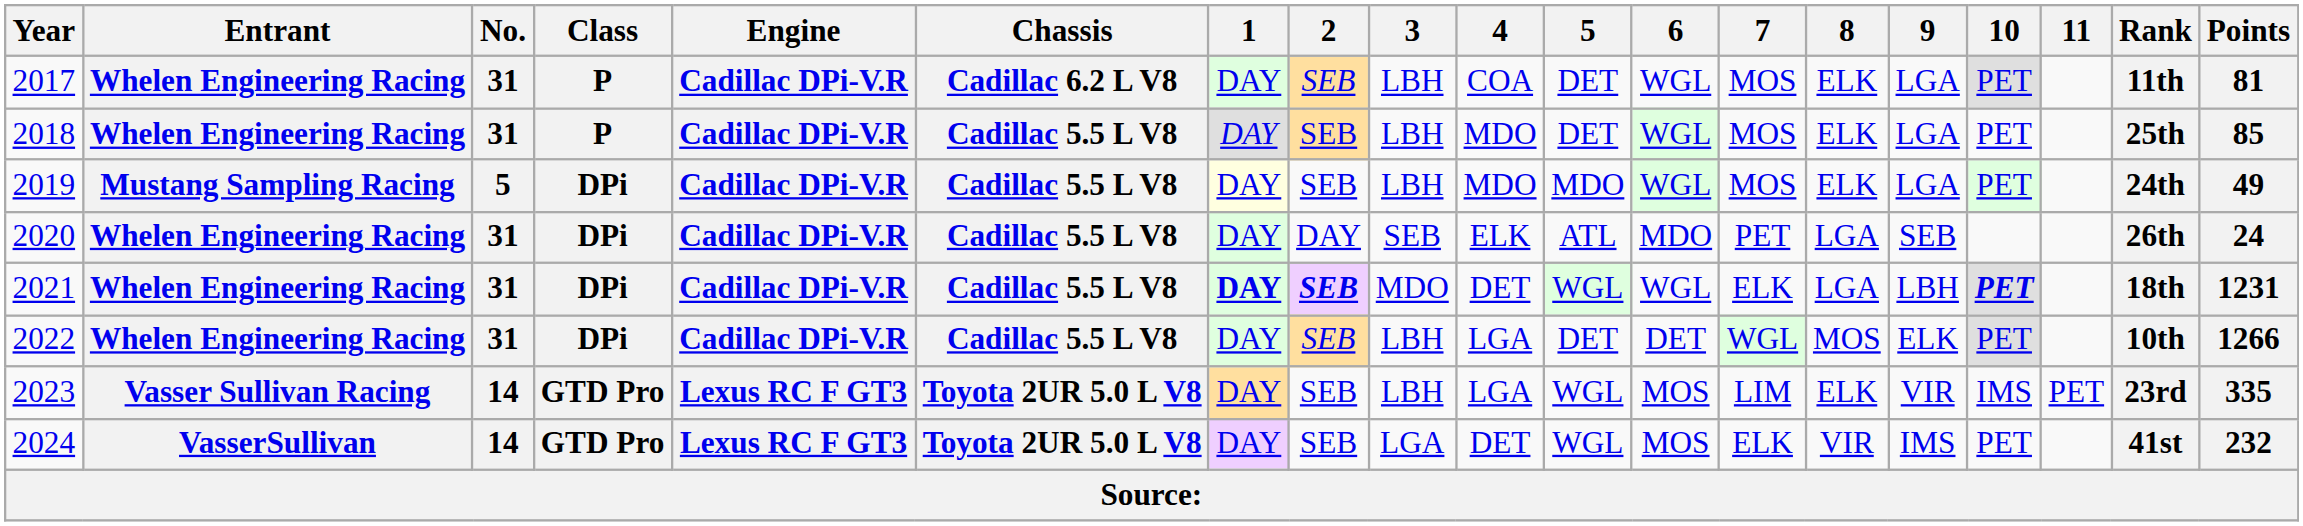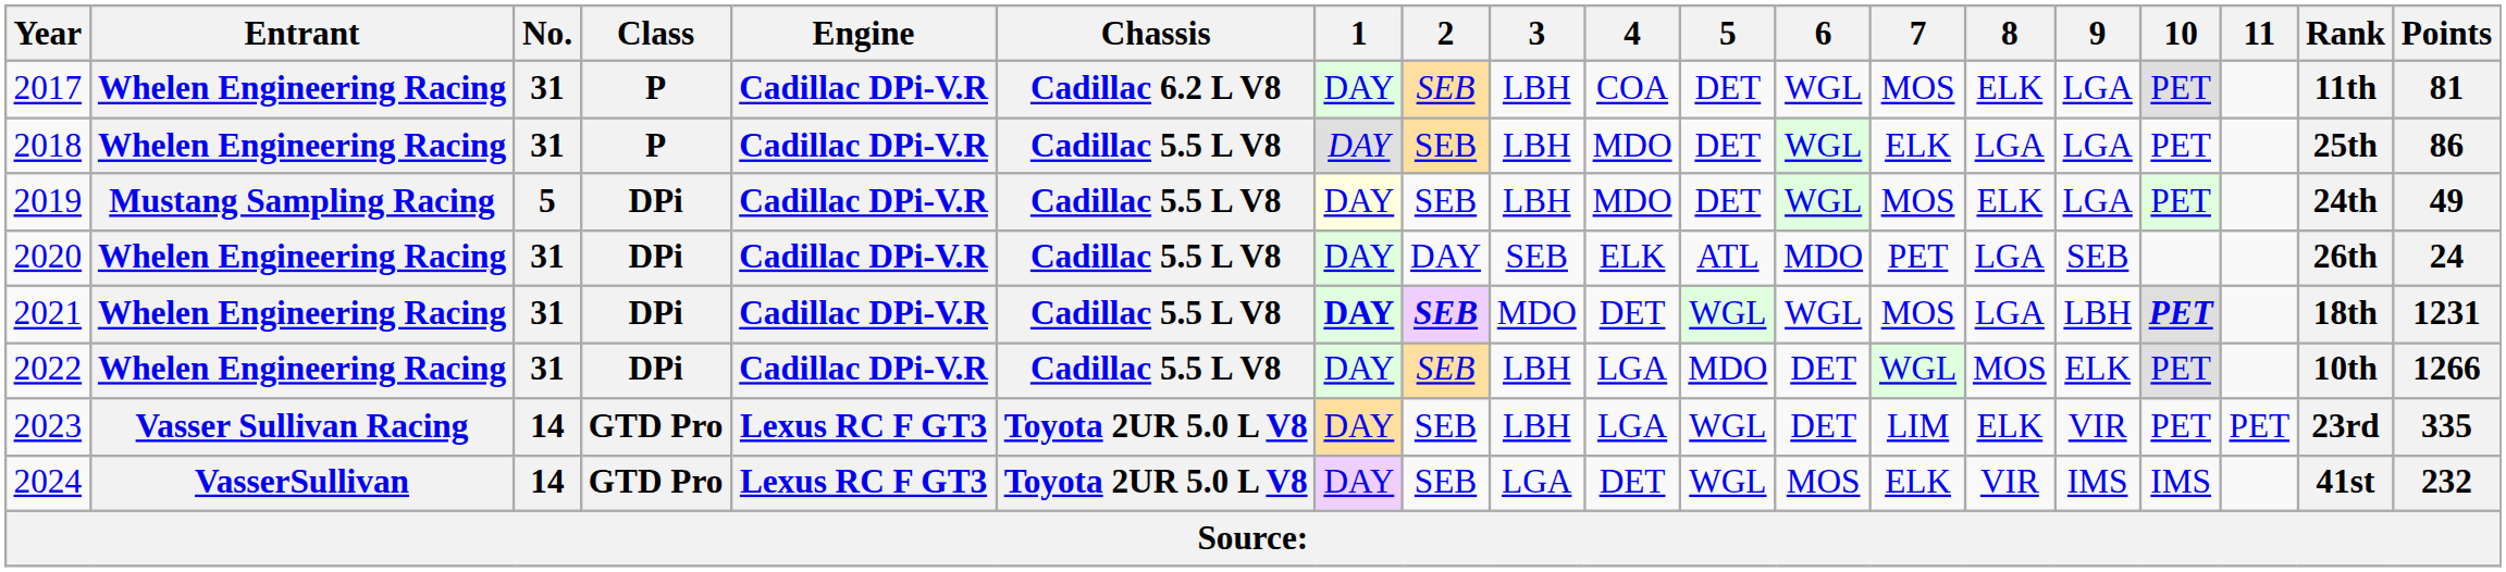 <table class="wikitable" style="text-align:center; font-size:85%">
 <tr>
 <th>Year</th>
 <th>Entrant</th>
 <th>No.</th>
 <th>Class</th>
 <th>Engine</th>
 <th>Chassis</th>
 <th>1</th>
 <th>2</th>
 <th>3</th>
 <th>4</th>
 <th>5</th>
 <th>6</th>
 <th>7</th>
 <th>8</th>
 <th>9</th>
 <th>10</th>
 <th>11</th>
 <th>Rank</th>
 <th>Points</th>
 </tr>
 <tr>
 <td><a href='#'>2017</a></td>
 <th nowrap><a href='#'>Whelen Engineering Racing</a></th>
 <th>31</th>
 <th>P</th>
 <th nowrap><a href='#'>Cadillac DPi-V.R</a></th>
 <th nowrap><a href='#'>Cadillac</a> 6.2 L V8</th>
 <td style="background:#DFFFDF;"><a href='#'>DAY</a><br></td>
 <td style="background:#FFDF9F;"><em><a href='#'>SEB</a></em><br></td>
 <td><a href='#'>LBH</a></td>
 <td><a href='#'>COA</a></td>
 <td><a href='#'>DET</a></td>
 <td><a href='#'>WGL</a></td>
 <td><a href='#'>MOS</a></td>
 <td><a href='#'>ELK</a></td>
 <td><a href='#'>LGA</a></td>
 <td style="background:#DFDFDF;"><a href='#'>PET</a><br></td>
 <td></td>
 <th>11th</th>
 <th>81</th>
 </tr>
 <tr>
 <td><a href='#'>2018</a></td>
 <th nowrap><a href='#'>Whelen Engineering Racing</a></th>
 <th>31</th>
 <th>P</th>
 <th nowrap><a href='#'>Cadillac DPi-V.R</a></th>
 <th nowrap><a href='#'>Cadillac</a> 5.5 L V8</th>
 <td style="background:#DFDFDF;"><em><a href='#'>DAY</a></em><br></td>
 <td style="background:#FFDF9F;"><a href='#'>SEB</a><br></td>
 <td><a href='#'>LBH</a></td>
 <td><a href='#'>MDO</a></td>
 <td><a href='#'>DET</a></td>
 <td style="background:#DFFFDF;"><a href='#'>WGL</a><br></td>
-<td><a href='#'>MOS</a></td>
 <td><a href='#'>ELK</a></td>
+<td><a href='#'>LGA</a></td>
 <td><a href='#'>LGA</a></td>
 <td><a href='#'>PET</a></td>
 <td></td>
 <th>25th</th>
-<th>85</th>
+<th>86</th>
 </tr>
 <tr>
 <td><a href='#'>2019</a></td>
 <th nowrap><a href='#'>Mustang Sampling Racing</a></th>
 <th>5</th>
 <th>DPi</th>
 <th nowrap><a href='#'>Cadillac DPi-V.R</a></th>
 <th nowrap><a href='#'>Cadillac</a> 5.5 L V8</th>
 <td style="background: lightyellow;"><a href='#'>DAY</a></td>
 <td><a href='#'>SEB</a></td>
 <td><a href='#'>LBH</a></td>
 <td><a href='#'>MDO</a></td>
-<td><a href='#'>MDO</a></td>
+<td><a href='#'>DET</a></td>
 <td style="background:#DFFFDF;"><a href='#'>WGL</a><br></td>
 <td><a href='#'>MOS</a></td>
 <td><a href='#'>ELK</a></td>
 <td><a href='#'>LGA</a></td>
 <td style="background:#DFFFDF;"><a href='#'>PET</a><br></td>
 <td></td>
 <th>24th</th>
 <th>49</th>
 </tr>
 <tr>
 <td><a href='#'>2020</a></td>
 <th nowrap><a href='#'>Whelen Engineering Racing</a></th>
 <th>31</th>
 <th>DPi</th>
 <th nowrap><a href='#'>Cadillac DPi-V.R</a></th>
 <th nowrap><a href='#'>Cadillac</a> 5.5 L V8</th>
 <td style="background:#DFFFDF;"><a href='#'>DAY</a><br></td>
 <td><a href='#'>DAY</a></td>
 <td><a href='#'>SEB</a></td>
 <td><a href='#'>ELK</a></td>
 <td><a href='#'>ATL</a></td>
 <td><a href='#'>MDO</a></td>
 <td><a href='#'>PET</a></td>
 <td><a href='#'>LGA</a></td>
 <td><a href='#'>SEB</a></td>
 <td></td>
 <td></td>
 <th>26th</th>
 <th>24</th>
 </tr>
 <tr>
 <td><a href='#'>2021</a></td>
 <th nowrap><a href='#'>Whelen Engineering Racing</a></th>
 <th>31</th>
 <th>DPi</th>
 <th nowrap><a href='#'>Cadillac DPi-V.R</a></th>
 <th nowrap><a href='#'>Cadillac</a> 5.5 L V8</th>
 <td style="background:#DFFFDF;"><strong><a href='#'>DAY</a></strong><br></td>
 <td style="background:#EFCFFF;"><strong><em><a href='#'>SEB</a></em></strong><br></td>
 <td><a href='#'>MDO</a></td>
 <td><a href='#'>DET</a></td>
 <td style="background:#DFFFDF;"><a href='#'>WGL</a><br></td>
 <td><a href='#'>WGL</a></td>
-<td><a href='#'>ELK</a></td>
+<td><a href='#'>MOS</a></td>
 <td><a href='#'>LGA</a></td>
 <td><a href='#'>LBH</a></td>
 <td style="background:#DFDFDF;"><strong><em><a href='#'>PET</a></em></strong><br></td>
 <td></td>
 <th>18th</th>
 <th>1231</th>
 </tr>
 <tr>
 <td><a href='#'>2022</a></td>
 <th nowrap><a href='#'>Whelen Engineering Racing</a></th>
 <th>31</th>
 <th>DPi</th>
 <th nowrap><a href='#'>Cadillac DPi-V.R</a></th>
 <th nowrap><a href='#'>Cadillac</a> 5.5 L V8</th>
 <td style="background:#DFFFDF;"><a href='#'>DAY</a><br></td>
 <td style="background:#FFDF9F;"><em><a href='#'>SEB</a></em><br></td>
 <td><a href='#'>LBH</a></td>
 <td><a href='#'>LGA</a></td>
-<td><a href='#'>DET</a></td>
+<td><a href='#'>MDO</a></td>
 <td><a href='#'>DET</a></td>
 <td style="background:#DFFFDF;"><a href='#'>WGL</a><br></td>
 <td><a href='#'>MOS</a></td>
 <td><a href='#'>ELK</a></td>
 <td style="background:#DFDFDF;"><a href='#'>PET</a><br></td>
 <td></td>
 <th>10th</th>
 <th>1266</th>
 </tr>
 <tr>
 <td><a href='#'>2023</a></td>
 <th nowrap><a href='#'>Vasser Sullivan Racing</a></th>
 <th>14</th>
 <th nowrap>GTD Pro</th>
 <th nowrap><a href='#'>Lexus RC F GT3</a></th>
 <th nowrap><a href='#'>Toyota</a> 2UR 5.0 L <a href='#'>V8</a></th>
 <td style="background:#FFDF9F;"><a href='#'>DAY</a><br></td>
 <td><a href='#'>SEB</a></td>
 <td><a href='#'>LBH</a></td>
 <td><a href='#'>LGA</a></td>
 <td><a href='#'>WGL</a></td>
-<td><a href='#'>MOS</a></td>
+<td><a href='#'>DET</a></td>
 <td><a href='#'>LIM</a></td>
 <td><a href='#'>ELK</a></td>
 <td><a href='#'>VIR</a></td>
-<td><a href='#'>IMS</a></td>
+<td><a href='#'>PET</a></td>
 <td><a href='#'>PET</a></td>
 <th>23rd</th>
 <th>335</th>
 </tr>
 <tr>
 <td><a href='#'>2024</a></td>
 <th nowrap><a href='#'>VasserSullivan</a></th>
 <th>14</th>
 <th nowrap>GTD Pro</th>
 <th nowrap><a href='#'>Lexus RC F GT3</a></th>
 <th nowrap><a href='#'>Toyota</a> 2UR 5.0 L <a href='#'>V8</a></th>
 <td style="background:#EFCFFF;"><a href='#'>DAY</a><br></td>
 <td><a href='#'>SEB</a></td>
 <td><a href='#'>LGA</a></td>
 <td><a href='#'>DET</a></td>
 <td><a href='#'>WGL</a></td>
 <td><a href='#'>MOS</a></td>
 <td><a href='#'>ELK</a></td>
 <td><a href='#'>VIR</a></td>
 <td><a href='#'>IMS</a></td>
-<td><a href='#'>PET</a></td>
+<td><a href='#'>IMS</a></td>
 <td></td>
 <th>41st</th>
 <th>232</th>
 </tr>
 <tr>
 <th colspan="19">Source:</th>
 </tr>
 </table>
